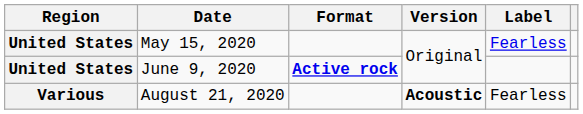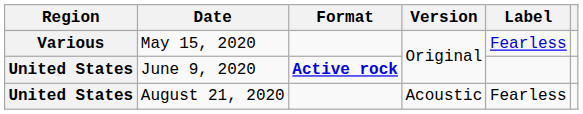 <table class="wikitable plainrowheaders">
 <tr>
 <th scope="col">Region</th>
 <th scope="col">Date</th>
 <th scope="col">Format</th>
 <th scope="col">Version</th>
 <th scope="col">Label</th>
 <th scope="col"></th>
 </tr>
 <tr>
-<th scope="row">United States</th>
+<th scope="row">Various</th>
 <td>May 15, 2020</td>
 <td></td>
 <td rowspan="2">Original</td>
 <td><a href='#'>Fearless</a></td>
 <td align="center"></td>
 </tr>
 <tr>
 <th scope="row">United States</th>
 <td>June 9, 2020</td>
 <td><strong><a href='#'>Active rock</a></strong></td>
 <td></td>
 <td align="center"></td>
 </tr>
 <tr>
-<th scope="row">Various</th>
+<th scope="row">United States</th>
 <td>August 21, 2020</td>
 <td></td>
-<td><strong>Acoustic</strong></td>
+<td>Acoustic</td>
 <td>Fearless</td>
 <td align="center"></td>
 </tr>
 </table>
